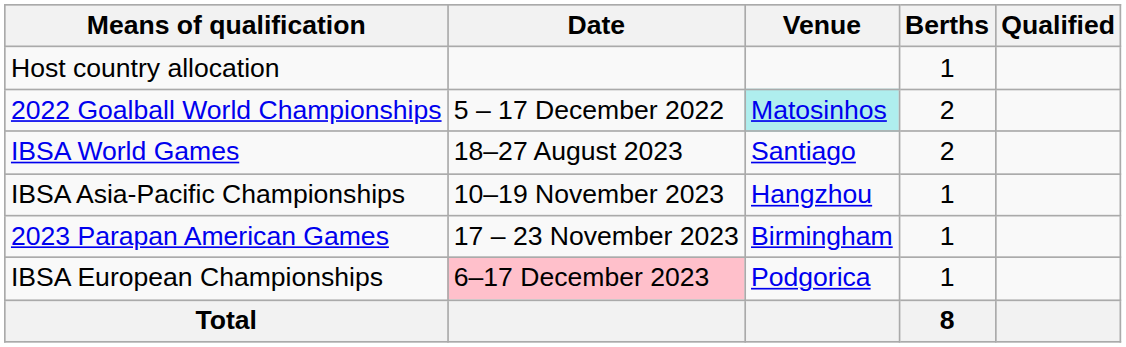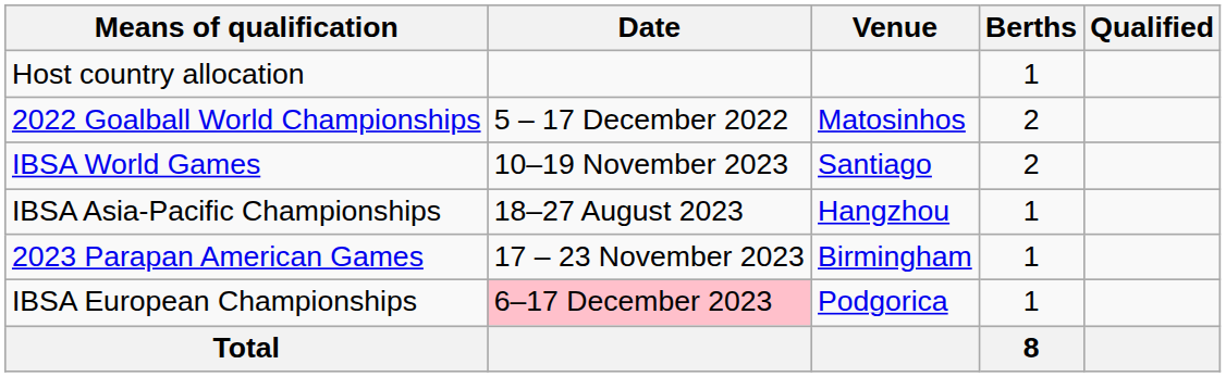 <table class="wikitable">
 <tr>
 <th>Means of qualification</th>
 <th>Date</th>
 <th>Venue</th>
 <th>Berths</th>
 <th>Qualified</th>
 </tr>
 <tr>
 <td>Host country allocation</td>
 <td></td>
 <td></td>
 <td align="center">1</td>
 <td></td>
 </tr>
 <tr>
 <td><a href='#'>2022 Goalball World Championships</a></td>
 <td>5 – 17 December 2022</td>
-<td style="background: paleturquoise;"> <a href='#'>Matosinhos</a></td>
+<td> <a href='#'>Matosinhos</a></td>
 <td align="center">2</td>
 <td><br> </td>
 </tr>
 <tr>
 <td><a href='#'>IBSA World Games</a></td>
-<td>18–27 August 2023</td>
+<td>10–19 November 2023</td>
 <td> <a href='#'>Santiago</a></td>
 <td align="center">2</td>
 <td><br> </td>
 </tr>
 <tr>
 <td>IBSA Asia-Pacific Championships</td>
-<td>10–19 November 2023</td>
+<td>18–27 August 2023</td>
 <td> <a href='#'>Hangzhou</a></td>
 <td align="center">1</td>
 <td></td>
 </tr>
 <tr>
 <td><a href='#'>2023 Parapan American Games</a></td>
 <td>17 – 23 November 2023</td>
 <td> <a href='#'>Birmingham</a></td>
 <td align="center">1</td>
 <td></td>
 </tr>
 <tr>
 <td>IBSA European Championships</td>
 <td style="background: pink;">6–17 December 2023</td>
 <td> <a href='#'>Podgorica</a></td>
 <td align="center">1</td>
 <td></td>
 </tr>
 <tr>
 <th>Total</th>
 <th></th>
 <th></th>
 <th align="center">8</th>
 <th></th>
 </tr>
 </table>
